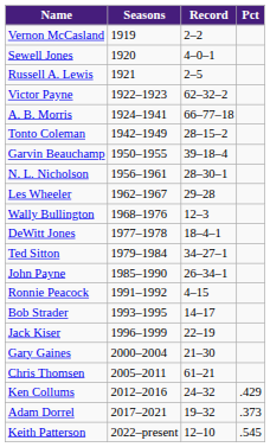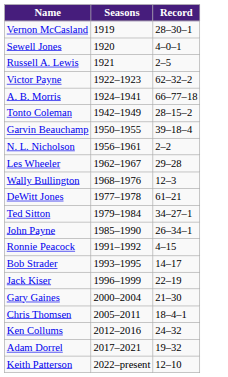 <table class="wikitable sortable">
 <tr style="text-align:center; background:#461D7C; color:white">
 <td><strong>Name</strong></td>
 <td><strong>Seasons</strong></td>
 <td><strong>Record</strong></td>
-<td><strong>Pct</strong></td>
 </tr>
 <tr>
 <td><a href='#'>Vernon McCasland</a></td>
 <td>1919</td>
-<td>2–2</td>
-<td></td>
+<td>28–30–1</td>
 </tr>
 <tr>
 <td><a href='#'>Sewell Jones</a></td>
 <td>1920</td>
 <td>4–0–1</td>
-<td></td>
 </tr>
 <tr>
 <td><a href='#'>Russell A. Lewis</a></td>
 <td>1921</td>
 <td>2–5</td>
-<td></td>
 </tr>
 <tr>
 <td><a href='#'>Victor Payne</a></td>
 <td>1922–1923</td>
 <td>62–32–2</td>
-<td></td>
 </tr>
 <tr>
 <td><a href='#'>A. B. Morris</a></td>
 <td>1924–1941</td>
 <td>66–77–18</td>
-<td></td>
 </tr>
 <tr>
 <td><a href='#'>Tonto Coleman</a></td>
 <td>1942–1949</td>
 <td>28–15–2</td>
-<td></td>
 </tr>
 <tr>
 <td><a href='#'>Garvin Beauchamp</a></td>
 <td>1950–1955</td>
 <td>39–18–4</td>
-<td></td>
 </tr>
 <tr>
 <td><a href='#'>N. L. Nicholson</a></td>
 <td>1956–1961</td>
-<td>28–30–1</td>
-<td></td>
+<td>2–2</td>
 </tr>
 <tr>
 <td><a href='#'>Les Wheeler</a></td>
 <td>1962–1967</td>
 <td>29–28</td>
-<td></td>
 </tr>
 <tr>
 <td><a href='#'>Wally Bullington</a></td>
 <td>1968–1976</td>
 <td>12–3</td>
-<td></td>
 </tr>
 <tr>
 <td><a href='#'>DeWitt Jones</a></td>
 <td>1977–1978</td>
-<td>18–4–1</td>
-<td></td>
+<td>61–21</td>
 </tr>
 <tr>
 <td><a href='#'>Ted Sitton</a></td>
 <td>1979–1984</td>
 <td>34–27–1</td>
-<td></td>
 </tr>
 <tr>
 <td><a href='#'>John Payne</a></td>
 <td>1985–1990</td>
 <td>26–34–1</td>
-<td></td>
 </tr>
 <tr>
 <td><a href='#'>Ronnie Peacock</a></td>
 <td>1991–1992</td>
 <td>4–15</td>
-<td></td>
 </tr>
 <tr>
 <td><a href='#'>Bob Strader</a></td>
 <td>1993–1995</td>
 <td>14–17</td>
-<td></td>
 </tr>
 <tr>
 <td><a href='#'>Jack Kiser</a></td>
 <td>1996–1999</td>
 <td>22–19</td>
-<td></td>
 </tr>
 <tr>
 <td><a href='#'>Gary Gaines</a></td>
 <td>2000–2004</td>
 <td>21–30</td>
-<td></td>
 </tr>
 <tr>
 <td><a href='#'>Chris Thomsen</a></td>
 <td>2005–2011</td>
-<td>61–21</td>
-<td></td>
+<td>18–4–1</td>
 </tr>
 <tr>
 <td><a href='#'>Ken Collums</a></td>
 <td>2012–2016</td>
 <td>24–32</td>
-<td>.429</td>
 </tr>
 <tr>
 <td><a href='#'>Adam Dorrel</a></td>
 <td>2017–2021</td>
 <td>19–32</td>
-<td>.373</td>
 </tr>
 <tr>
 <td><a href='#'>Keith Patterson</a></td>
 <td>2022–present</td>
 <td>12–10</td>
-<td>.545</td>
 </tr>
 </table>
